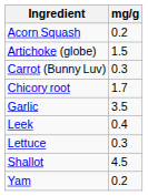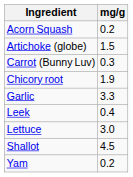 <table class="wikitable">
 <tr>
 <th>Ingredient</th>
 <th>mg/g</th>
 </tr>
 <tr>
 <td><a href='#'>Acorn Squash</a></td>
 <td>0.2</td>
 </tr>
 <tr>
 <td><a href='#'>Artichoke</a> (globe)</td>
 <td>1.5</td>
 </tr>
 <tr>
 <td><a href='#'>Carrot</a> (Bunny Luv)</td>
 <td>0.3</td>
 </tr>
 <tr>
 <td><a href='#'>Chicory root</a></td>
-<td>1.7</td>
+<td>1.9</td>
 </tr>
 <tr>
 <td><a href='#'>Garlic</a></td>
-<td>3.5</td>
+<td>3.3</td>
 </tr>
 <tr>
 <td><a href='#'>Leek</a></td>
 <td>0.4</td>
 </tr>
 <tr>
 <td><a href='#'>Lettuce</a></td>
-<td>0.3</td>
+<td>3.0</td>
 </tr>
 <tr>
 <td><a href='#'>Shallot</a></td>
 <td>4.5</td>
 </tr>
 <tr>
 <td><a href='#'>Yam</a></td>
 <td>0.2</td>
 </tr>
 </table>
